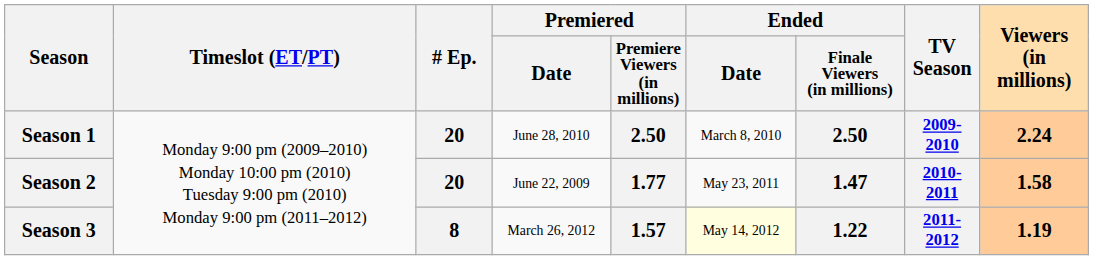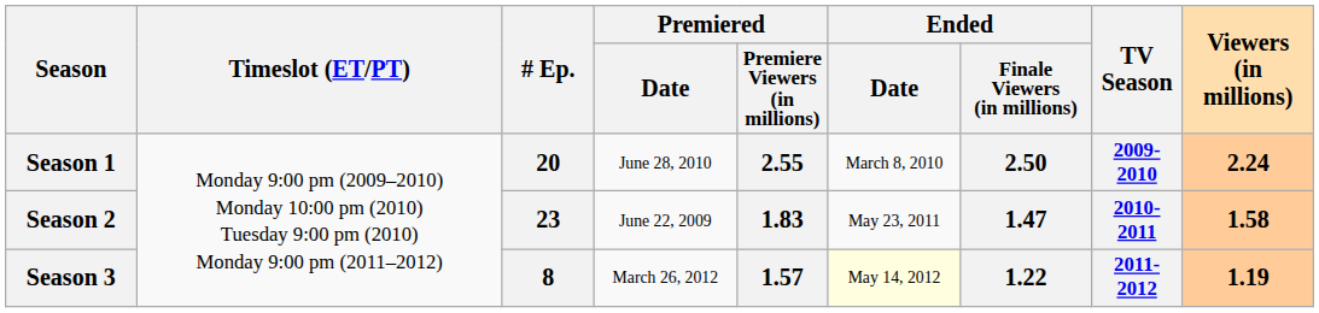 <table class="wikitable">
 <tr>
 <th style="width:10%;" rowspan="2">Season</th>
 <th style="width:28%;" rowspan="2">Timeslot (<a href='#'>ET</a>/<a href='#'>PT</a>)</th>
 <th style="width:7%;" rowspan="2"># Ep.</th>
 <th colspan=2>Premiered</th>
 <th colspan=2>Ended</th>
 <th style="width:7%;" rowspan="2">TV Season</th>
 <th style="width:10%; background:#ffdead;" rowspan="2">Viewers<br>(in millions)</th>
 </tr>
 <tr>
 <th>Date</th>
 <th span style="width:7%; font-size:smaller; line-height:100%;">Premiere<br>Viewers<br>(in millions)</th>
 <th>Date</th>
 <th span style="width:10%; font-size:smaller; line-height:100%;">Finale<br>Viewers<br>(in millions)</th>
 </tr>
 <tr>
 <th><strong>Season 1</strong></th>
 <td rowspan="3" style="text-align:center;"><small>Monday 9:00 pm (2009–2010)<br>Monday 10:00 pm (2010)<br>Tuesday 9:00 pm (2010)<br>Monday 9:00 pm (2011–2012)</small></td>
 <th>20</th>
 <td style="font-size:11px;line-height:110%;text-align:center;">June 28, 2010</td>
-<th>2.50</th>
+<th>2.55</th>
 <td style="font-size:11px;line-height:110%;text-align:center;">March 8, 2010</td>
 <th>2.50</th>
 <th style="font-size:smaller"><a href='#'>2009-2010</a></th>
 <th style="background:#fc9;">2.24</th>
 </tr>
 <tr>
 <th><strong>Season 2</strong></th>
-<th>20</th>
+<th>23</th>
 <td style="font-size:11px;line-height:110%;text-align:center;">June 22, 2009</td>
-<th>1.77</th>
+<th>1.83</th>
 <td style="font-size:11px;line-height:110%;text-align:center;">May 23, 2011</td>
 <th>1.47</th>
 <th style="font-size:smaller"><a href='#'>2010-2011</a></th>
 <th style="background:#fc9;">1.58</th>
 </tr>
 <tr>
 <th><strong>Season 3</strong></th>
 <th>8</th>
 <td style="font-size:11px;line-height:110%;text-align:center;">March 26, 2012</td>
 <th>1.57</th>
 <td style="background: lightyellow; font-size:11px;line-height:110%;text-align:center;">May 14, 2012</td>
 <th>1.22</th>
 <th style="font-size:smaller"><a href='#'>2011-2012</a></th>
 <th style="background:#fc9;">1.19</th>
 </tr>
 </table>
